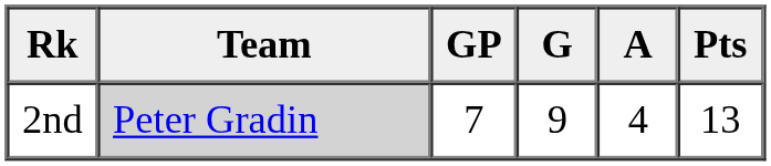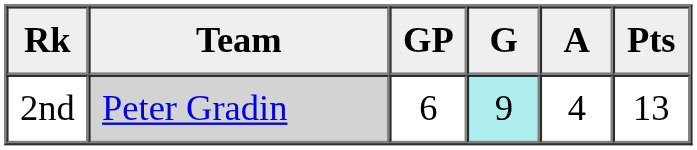 <table border=1 cellpadding=5 cellspacing=0>
 <tr>
 <th bgcolor="#efefef" width="20">Rk</th>
 <th bgcolor="#efefef" width="120">Team</th>
 <th bgcolor="#efefef" width="20">GP</th>
 <th bgcolor="#efefef" width="20">G</th>
 <th bgcolor="#efefef" width="20">A</th>
 <th bgcolor="#efefef" width="20">Pts</th>
 </tr>
 <tr align=center>
 <td>2nd</td>
 <td align=left style="background: lightgrey;"><a href='#'>Peter Gradin</a></td>
-<td>7</td>
-<td>9</td>
+<td>6</td>
+<td style="background: paleturquoise;">9</td>
 <td>4</td>
 <td>13</td>
 </tr>
 </table>
